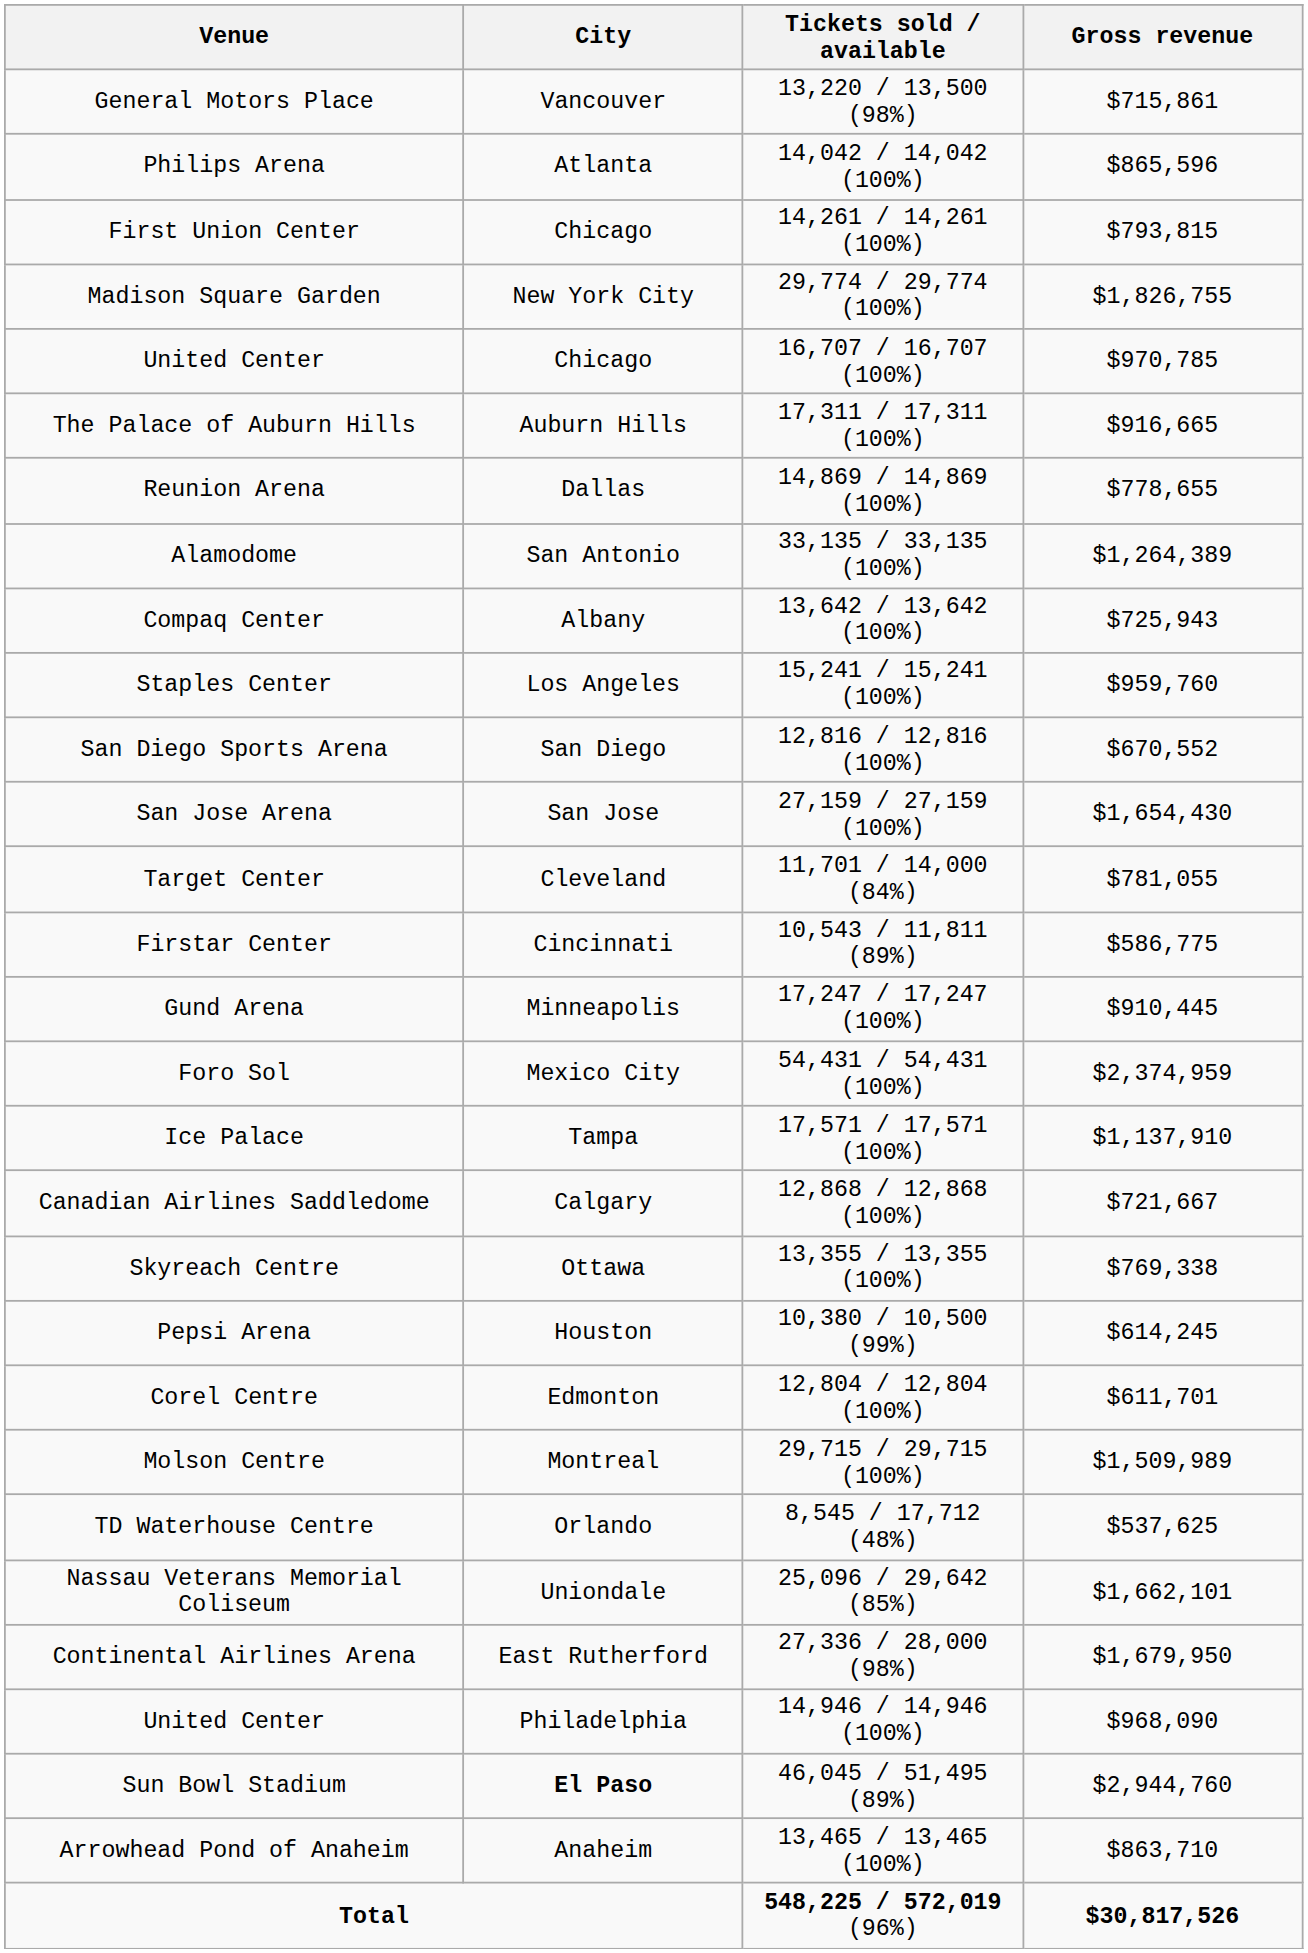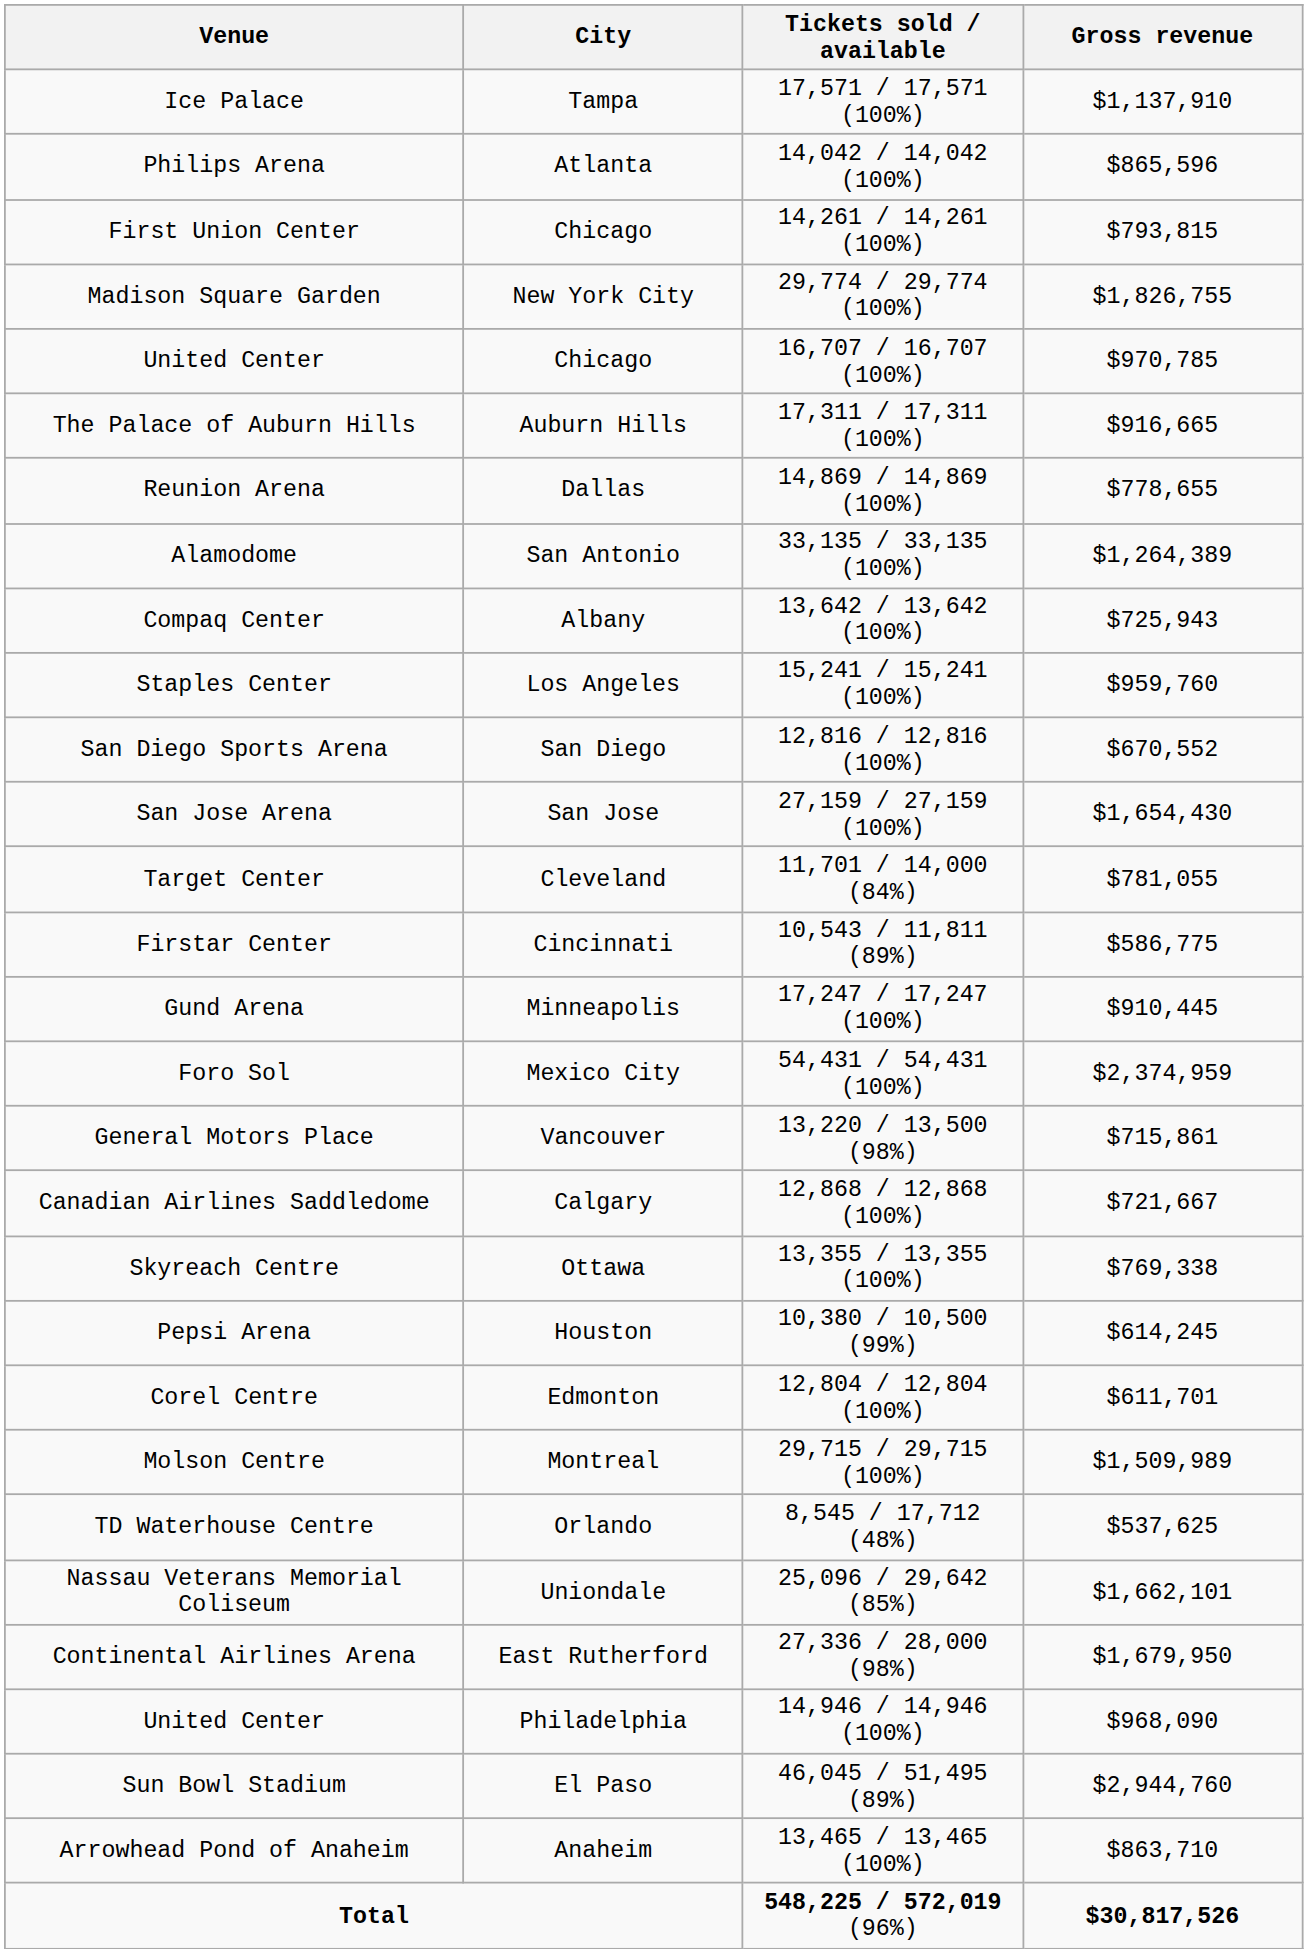 <table class="wikitable" style="text-align:center;">
 <tr>
 <th width="250">Venue</th>
 <th width="150">City</th>
 <th width="150">Tickets sold / available</th>
 <th width="150">Gross revenue</th>
 </tr>
 <tr>
-<td>General Motors Place</td>
-<td>Vancouver</td>
-<td>13,220 / 13,500 (98%)</td>
-<td>$715,861</td>
+<td>Ice Palace</td>
+<td>Tampa</td>
+<td>17,571 / 17,571 (100%)</td>
+<td>$1,137,910</td>
 </tr>
 <tr>
 <td>Philips Arena</td>
 <td>Atlanta</td>
 <td>14,042 / 14,042 (100%)</td>
 <td>$865,596</td>
 </tr>
 <tr>
 <td>First Union Center</td>
 <td>Chicago</td>
 <td>14,261 / 14,261 (100%)</td>
 <td>$793,815</td>
 </tr>
 <tr>
 <td>Madison Square Garden</td>
 <td>New York City</td>
 <td>29,774 / 29,774 (100%)</td>
 <td>$1,826,755</td>
 </tr>
 <tr>
 <td>United Center</td>
 <td>Chicago</td>
 <td>16,707 / 16,707 (100%)</td>
 <td>$970,785</td>
 </tr>
 <tr>
 <td>The Palace of Auburn Hills</td>
 <td>Auburn Hills</td>
 <td>17,311 / 17,311 (100%)</td>
 <td>$916,665</td>
 </tr>
 <tr>
 <td>Reunion Arena</td>
 <td>Dallas</td>
 <td>14,869 / 14,869 (100%)</td>
 <td>$778,655</td>
 </tr>
 <tr>
 <td>Alamodome</td>
 <td>San Antonio</td>
 <td>33,135 / 33,135 (100%)</td>
 <td>$1,264,389</td>
 </tr>
 <tr>
 <td>Compaq Center</td>
 <td>Albany</td>
 <td>13,642 / 13,642 (100%)</td>
 <td>$725,943</td>
 </tr>
 <tr>
 <td>Staples Center</td>
 <td>Los Angeles</td>
 <td>15,241 / 15,241 (100%)</td>
 <td>$959,760</td>
 </tr>
 <tr>
 <td>San Diego Sports Arena</td>
 <td>San Diego</td>
 <td>12,816 / 12,816 (100%)</td>
 <td>$670,552</td>
 </tr>
 <tr>
 <td>San Jose Arena</td>
 <td>San Jose</td>
 <td>27,159 / 27,159 (100%)</td>
 <td>$1,654,430</td>
 </tr>
 <tr>
 <td>Target Center</td>
 <td>Cleveland</td>
 <td>11,701 / 14,000 (84%)</td>
 <td>$781,055</td>
 </tr>
 <tr>
 <td>Firstar Center</td>
 <td>Cincinnati</td>
 <td>10,543 / 11,811 (89%)</td>
 <td>$586,775</td>
 </tr>
 <tr>
 <td>Gund Arena</td>
 <td>Minneapolis</td>
 <td>17,247 / 17,247 (100%)</td>
 <td>$910,445</td>
 </tr>
 <tr>
 <td>Foro Sol</td>
 <td>Mexico City</td>
 <td>54,431 / 54,431 (100%)</td>
 <td>$2,374,959</td>
 </tr>
 <tr>
-<td>Ice Palace</td>
-<td>Tampa</td>
-<td>17,571 / 17,571 (100%)</td>
-<td>$1,137,910</td>
+<td>General Motors Place</td>
+<td>Vancouver</td>
+<td>13,220 / 13,500 (98%)</td>
+<td>$715,861</td>
 </tr>
 <tr>
 <td>Canadian Airlines Saddledome</td>
 <td>Calgary</td>
 <td>12,868 / 12,868 (100%)</td>
 <td>$721,667</td>
 </tr>
 <tr>
 <td>Skyreach Centre</td>
 <td>Ottawa</td>
 <td>13,355 / 13,355 (100%)</td>
 <td>$769,338</td>
 </tr>
 <tr>
 <td>Pepsi Arena</td>
 <td>Houston</td>
 <td>10,380 / 10,500 (99%)</td>
 <td>$614,245</td>
 </tr>
 <tr>
 <td>Corel Centre</td>
 <td>Edmonton</td>
 <td>12,804 / 12,804 (100%)</td>
 <td>$611,701</td>
 </tr>
 <tr>
 <td>Molson Centre</td>
 <td>Montreal</td>
 <td>29,715 / 29,715 (100%)</td>
 <td>$1,509,989</td>
 </tr>
 <tr>
 <td>TD Waterhouse Centre</td>
 <td>Orlando</td>
 <td>8,545 / 17,712 (48%)</td>
 <td>$537,625</td>
 </tr>
 <tr>
 <td>Nassau Veterans Memorial Coliseum</td>
 <td>Uniondale</td>
 <td>25,096 / 29,642 (85%)</td>
 <td>$1,662,101</td>
 </tr>
 <tr>
 <td>Continental Airlines Arena</td>
 <td>East Rutherford</td>
 <td>27,336 / 28,000 (98%)</td>
 <td>$1,679,950</td>
 </tr>
 <tr>
 <td>United Center</td>
 <td>Philadelphia</td>
 <td>14,946 / 14,946 (100%)</td>
 <td>$968,090</td>
 </tr>
 <tr>
 <td>Sun Bowl Stadium</td>
-<td><strong>El Paso</strong></td>
+<td>El Paso</td>
 <td>46,045 / 51,495 (89%)</td>
 <td>$2,944,760</td>
 </tr>
 <tr>
 <td>Arrowhead Pond of Anaheim</td>
 <td>Anaheim</td>
 <td>13,465 / 13,465 (100%)</td>
 <td>$863,710</td>
 </tr>
 <tr>
 <td colspan="2"><strong>Total</strong></td>
 <td><strong>548,225 / 572,019</strong> (96%)</td>
 <td><strong>$30,817,526</strong></td>
 </tr>
 </table>
